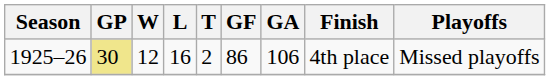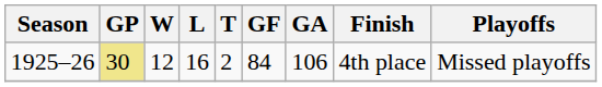 <table class="wikitable">
 <tr>
 <th>Season</th>
 <th>GP</th>
 <th>W</th>
 <th>L</th>
 <th>T</th>
 <th>GF</th>
 <th>GA</th>
 <th>Finish</th>
 <th>Playoffs</th>
 </tr>
 <tr>
 <td>1925–26</td>
 <td style="background: khaki;">30</td>
 <td>12</td>
 <td>16</td>
 <td>2</td>
-<td>86</td>
+<td>84</td>
 <td>106</td>
 <td>4th place</td>
 <td>Missed playoffs</td>
 </tr>
 <tr>
 </tr>
 </table>
